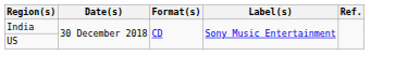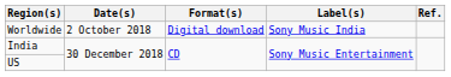 <table class="wikitable">
 <tr>
 <th>Region(s)</th>
 <th>Date(s)</th>
 <th>Format(s)</th>
 <th>Label(s)</th>
 <th>Ref.</th>
+</tr>
+<tr>
+<td>Worldwide</td>
+<td>2 October 2018</td>
+<td><a href='#'>Digital download</a></td>
+<td><a href='#'>Sony Music India</a></td>
+<td></td>
 </tr>
 <tr>
 <td>India</td>
 <td rowspan="2">30 December 2018</td>
 <td rowspan="2"><a href='#'>CD</a></td>
 <td rowspan="2"><a href='#'>Sony Music Entertainment</a></td>
 <td rowspan="2"></td>
 </tr>
 <tr>
 <td>US</td>
 </tr>
 </table>
